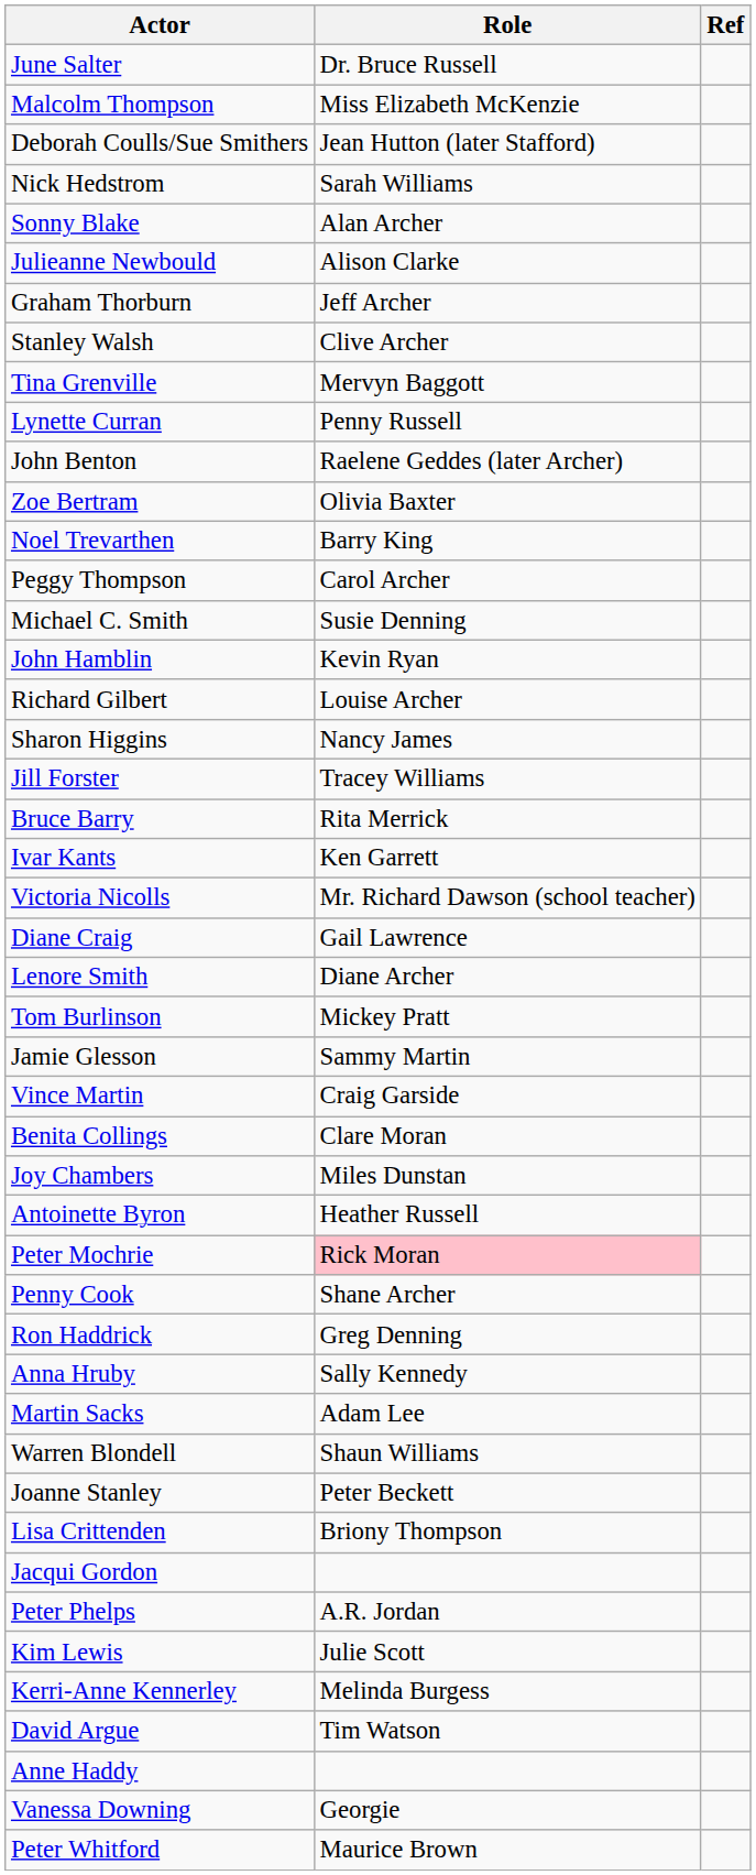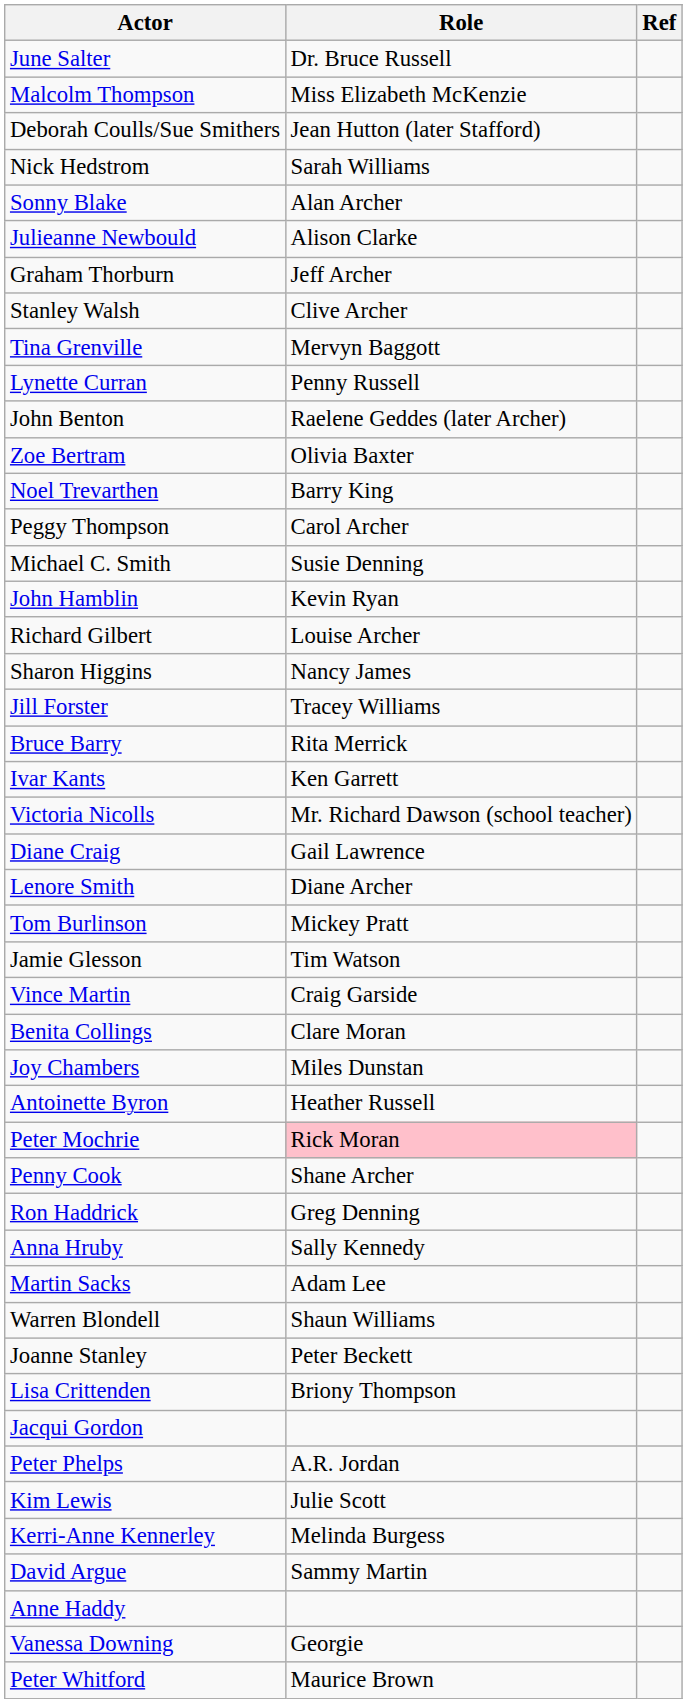 <table class="wikitable">
 <tr>
 <th>Actor</th>
 <th>Role</th>
 <th>Ref</th>
 </tr>
 <tr>
 <td><a href='#'>June Salter</a></td>
 <td>Dr. Bruce Russell</td>
 <td></td>
 </tr>
 <tr>
 <td><a href='#'>Malcolm Thompson</a></td>
 <td>Miss Elizabeth McKenzie</td>
 <td></td>
 </tr>
 <tr>
 <td>Deborah Coulls/Sue Smithers</td>
 <td>Jean Hutton (later Stafford)</td>
 <td></td>
 </tr>
 <tr>
 <td>Nick Hedstrom</td>
 <td>Sarah Williams</td>
 <td></td>
 </tr>
 <tr>
 <td><a href='#'>Sonny Blake</a></td>
 <td>Alan Archer</td>
 <td></td>
 </tr>
 <tr>
 <td><a href='#'>Julieanne Newbould</a></td>
 <td>Alison Clarke</td>
 <td></td>
 </tr>
 <tr>
 <td>Graham Thorburn</td>
 <td>Jeff Archer</td>
 <td></td>
 </tr>
 <tr>
 <td>Stanley Walsh</td>
 <td>Clive Archer</td>
 <td></td>
 </tr>
 <tr>
 <td><a href='#'>Tina Grenville</a></td>
 <td>Mervyn Baggott</td>
 <td></td>
 </tr>
 <tr>
 <td><a href='#'>Lynette Curran</a></td>
 <td>Penny Russell</td>
 <td></td>
 </tr>
 <tr>
 <td>John Benton</td>
 <td>Raelene Geddes (later Archer)</td>
 <td></td>
 </tr>
 <tr>
 <td><a href='#'>Zoe Bertram</a></td>
 <td>Olivia Baxter</td>
 <td></td>
 </tr>
 <tr>
 <td><a href='#'>Noel Trevarthen</a></td>
 <td>Barry King</td>
 <td></td>
 </tr>
 <tr>
 <td>Peggy Thompson</td>
 <td>Carol Archer</td>
 <td></td>
 </tr>
 <tr>
 <td>Michael C. Smith</td>
 <td>Susie Denning</td>
 <td></td>
 </tr>
 <tr>
 <td><a href='#'>John Hamblin</a></td>
 <td>Kevin Ryan</td>
 <td></td>
 </tr>
 <tr>
 <td>Richard Gilbert</td>
 <td>Louise Archer</td>
 <td></td>
 </tr>
 <tr>
 <td>Sharon Higgins</td>
 <td>Nancy James</td>
 <td></td>
 </tr>
 <tr>
 <td><a href='#'>Jill Forster</a></td>
 <td>Tracey Williams</td>
 <td></td>
 </tr>
 <tr>
 <td><a href='#'>Bruce Barry</a></td>
 <td>Rita Merrick</td>
 <td></td>
 </tr>
 <tr>
 <td><a href='#'>Ivar Kants</a></td>
 <td>Ken Garrett</td>
 <td></td>
 </tr>
 <tr>
 <td><a href='#'>Victoria Nicolls</a></td>
 <td>Mr. Richard Dawson (school teacher)</td>
 <td></td>
 </tr>
 <tr>
 <td><a href='#'>Diane Craig</a></td>
 <td>Gail Lawrence</td>
 <td></td>
 </tr>
 <tr>
 <td><a href='#'>Lenore Smith</a></td>
 <td>Diane Archer</td>
 <td></td>
 </tr>
 <tr>
 <td><a href='#'>Tom Burlinson</a></td>
 <td>Mickey Pratt</td>
 <td></td>
 </tr>
 <tr>
 <td>Jamie Glesson</td>
-<td>Sammy Martin</td>
+<td>Tim Watson</td>
 <td></td>
 </tr>
 <tr>
 <td><a href='#'>Vince Martin</a></td>
 <td>Craig Garside</td>
 <td></td>
 </tr>
 <tr>
 <td><a href='#'>Benita Collings</a></td>
 <td>Clare Moran</td>
 <td></td>
 </tr>
 <tr>
 <td><a href='#'>Joy Chambers</a></td>
 <td>Miles Dunstan</td>
 <td></td>
 </tr>
 <tr>
 <td><a href='#'>Antoinette Byron</a></td>
 <td>Heather Russell</td>
 <td></td>
 </tr>
 <tr>
 <td><a href='#'>Peter Mochrie</a></td>
 <td style="background: pink;">Rick Moran</td>
 <td></td>
 </tr>
 <tr>
 <td><a href='#'>Penny Cook</a></td>
 <td>Shane Archer</td>
 <td></td>
 </tr>
 <tr>
 <td><a href='#'>Ron Haddrick</a></td>
 <td>Greg Denning</td>
 <td></td>
 </tr>
 <tr>
 <td><a href='#'>Anna Hruby</a></td>
 <td>Sally Kennedy</td>
 <td></td>
 </tr>
 <tr>
 <td><a href='#'>Martin Sacks</a></td>
 <td>Adam Lee</td>
 <td></td>
 </tr>
 <tr>
 <td>Warren Blondell</td>
 <td>Shaun Williams</td>
 <td></td>
 </tr>
 <tr>
 <td>Joanne Stanley</td>
 <td>Peter Beckett</td>
 <td></td>
 </tr>
 <tr>
 <td><a href='#'>Lisa Crittenden</a></td>
 <td>Briony Thompson</td>
 <td></td>
 </tr>
 <tr>
 <td><a href='#'>Jacqui Gordon</a></td>
 <td></td>
 <td></td>
 </tr>
 <tr>
 <td><a href='#'>Peter Phelps</a></td>
 <td>A.R. Jordan</td>
 <td></td>
 </tr>
 <tr>
 <td><a href='#'>Kim Lewis</a></td>
 <td>Julie Scott</td>
 <td></td>
 </tr>
 <tr>
 <td><a href='#'>Kerri-Anne Kennerley</a></td>
 <td>Melinda Burgess</td>
 <td></td>
 </tr>
 <tr>
 <td><a href='#'>David Argue</a></td>
-<td>Tim Watson</td>
+<td>Sammy Martin</td>
 <td></td>
 </tr>
 <tr>
 <td><a href='#'>Anne Haddy</a></td>
 <td></td>
 <td></td>
 </tr>
 <tr>
 <td><a href='#'>Vanessa Downing</a></td>
 <td>Georgie</td>
 <td></td>
 </tr>
 <tr>
 <td><a href='#'>Peter Whitford</a></td>
 <td>Maurice Brown</td>
 <td></td>
 </tr>
 </table>
